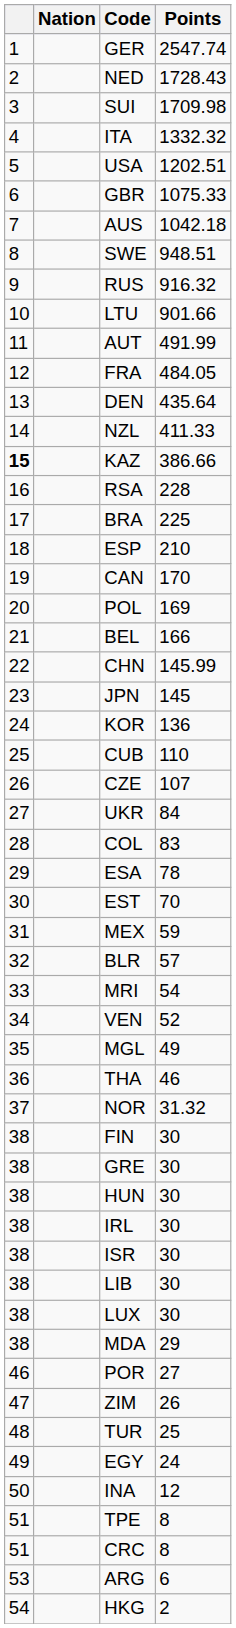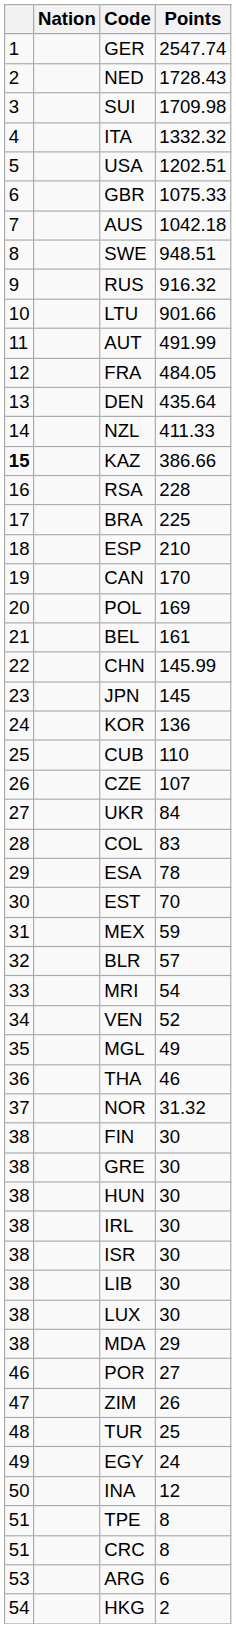 <table class="wikitable sortable">
 <tr style=background:#ccccff;>
 <th></th>
 <th>Nation</th>
 <th>Code</th>
 <th>Points</th>
 </tr>
 <tr>
 <td>1</td>
 <td></td>
 <td>GER</td>
 <td>2547.74</td>
 </tr>
 <tr>
 <td>2</td>
 <td></td>
 <td>NED</td>
 <td>1728.43</td>
 </tr>
 <tr>
 <td>3</td>
 <td></td>
 <td>SUI</td>
 <td>1709.98</td>
 </tr>
 <tr>
 <td>4</td>
 <td></td>
 <td>ITA</td>
 <td>1332.32</td>
 </tr>
 <tr>
 <td>5</td>
 <td></td>
 <td>USA</td>
 <td>1202.51</td>
 </tr>
 <tr>
 <td>6</td>
 <td></td>
 <td>GBR</td>
 <td>1075.33</td>
 </tr>
 <tr>
 <td>7</td>
 <td></td>
 <td>AUS</td>
 <td>1042.18</td>
 </tr>
 <tr>
 <td>8</td>
 <td></td>
 <td>SWE</td>
 <td>948.51</td>
 </tr>
 <tr>
 <td>9</td>
 <td></td>
 <td>RUS</td>
 <td>916.32</td>
 </tr>
 <tr>
 <td>10</td>
 <td></td>
 <td>LTU</td>
 <td>901.66</td>
 </tr>
 <tr>
 <td>11</td>
 <td></td>
 <td>AUT</td>
 <td>491.99</td>
 </tr>
 <tr>
 <td>12</td>
 <td></td>
 <td>FRA</td>
 <td>484.05</td>
 </tr>
 <tr>
 <td>13</td>
 <td></td>
 <td>DEN</td>
 <td>435.64</td>
 </tr>
 <tr>
 <td>14</td>
 <td></td>
 <td>NZL</td>
 <td>411.33</td>
 </tr>
 <tr>
 <td><strong>15</strong></td>
 <td></td>
 <td>KAZ</td>
 <td>386.66</td>
 </tr>
 <tr>
 <td>16</td>
 <td></td>
 <td>RSA</td>
 <td>228</td>
 </tr>
 <tr>
 <td>17</td>
 <td></td>
 <td>BRA</td>
 <td>225</td>
 </tr>
 <tr>
 <td>18</td>
 <td></td>
 <td>ESP</td>
 <td>210</td>
 </tr>
 <tr>
 <td>19</td>
 <td></td>
 <td>CAN</td>
 <td>170</td>
 </tr>
 <tr>
 <td>20</td>
 <td></td>
 <td>POL</td>
 <td>169</td>
 </tr>
 <tr>
 <td>21</td>
 <td></td>
 <td>BEL</td>
-<td>166</td>
+<td>161</td>
 </tr>
 <tr>
 <td>22</td>
 <td></td>
 <td>CHN</td>
 <td>145.99</td>
 </tr>
 <tr>
 <td>23</td>
 <td></td>
 <td>JPN</td>
 <td>145</td>
 </tr>
 <tr>
 <td>24</td>
 <td></td>
 <td>KOR</td>
 <td>136</td>
 </tr>
 <tr>
 <td>25</td>
 <td></td>
 <td>CUB</td>
 <td>110</td>
 </tr>
 <tr>
 <td>26</td>
 <td></td>
 <td>CZE</td>
 <td>107</td>
 </tr>
 <tr>
 <td>27</td>
 <td></td>
 <td>UKR</td>
 <td>84</td>
 </tr>
 <tr>
 <td>28</td>
 <td></td>
 <td>COL</td>
 <td>83</td>
 </tr>
 <tr>
 <td>29</td>
 <td></td>
 <td>ESA</td>
 <td>78</td>
 </tr>
 <tr>
 <td>30</td>
 <td></td>
 <td>EST</td>
 <td>70</td>
 </tr>
 <tr>
 <td>31</td>
 <td></td>
 <td>MEX</td>
 <td>59</td>
 </tr>
 <tr>
 <td>32</td>
 <td></td>
 <td>BLR</td>
 <td>57</td>
 </tr>
 <tr>
 <td>33</td>
 <td></td>
 <td>MRI</td>
 <td>54</td>
 </tr>
 <tr>
 <td>34</td>
 <td></td>
 <td>VEN</td>
 <td>52</td>
 </tr>
 <tr>
 <td>35</td>
 <td></td>
 <td>MGL</td>
 <td>49</td>
 </tr>
 <tr>
 <td>36</td>
 <td></td>
 <td>THA</td>
 <td>46</td>
 </tr>
 <tr>
 <td>37</td>
 <td></td>
 <td>NOR</td>
 <td>31.32</td>
 </tr>
 <tr>
 <td>38</td>
 <td></td>
 <td>FIN</td>
 <td>30</td>
 </tr>
 <tr>
 <td>38</td>
 <td></td>
 <td>GRE</td>
 <td>30</td>
 </tr>
 <tr>
 <td>38</td>
 <td></td>
 <td>HUN</td>
 <td>30</td>
 </tr>
 <tr>
 <td>38</td>
 <td></td>
 <td>IRL</td>
 <td>30</td>
 </tr>
 <tr>
 <td>38</td>
 <td></td>
 <td>ISR</td>
 <td>30</td>
 </tr>
 <tr>
 <td>38</td>
 <td></td>
 <td>LIB</td>
 <td>30</td>
 </tr>
 <tr>
 <td>38</td>
 <td></td>
 <td>LUX</td>
 <td>30</td>
 </tr>
 <tr>
 <td>38</td>
 <td></td>
 <td>MDA</td>
 <td>29</td>
 </tr>
 <tr>
 <td>46</td>
 <td></td>
 <td>POR</td>
 <td>27</td>
 </tr>
 <tr>
 <td>47</td>
 <td></td>
 <td>ZIM</td>
 <td>26</td>
 </tr>
 <tr>
 <td>48</td>
 <td></td>
 <td>TUR</td>
 <td>25</td>
 </tr>
 <tr>
 <td>49</td>
 <td></td>
 <td>EGY</td>
 <td>24</td>
 </tr>
 <tr>
 <td>50</td>
 <td></td>
 <td>INA</td>
 <td>12</td>
 </tr>
 <tr>
 <td>51</td>
 <td></td>
 <td>TPE</td>
 <td>8</td>
 </tr>
 <tr>
 <td>51</td>
 <td></td>
 <td>CRC</td>
 <td>8</td>
 </tr>
 <tr>
 <td>53</td>
 <td></td>
 <td>ARG</td>
 <td>6</td>
 </tr>
 <tr>
 <td>54</td>
 <td></td>
 <td>HKG</td>
 <td>2</td>
 </tr>
 </table>
